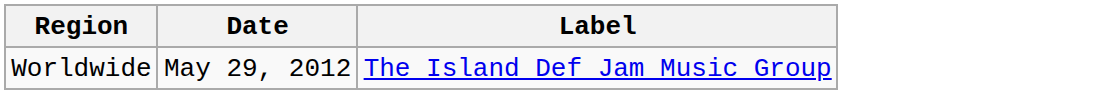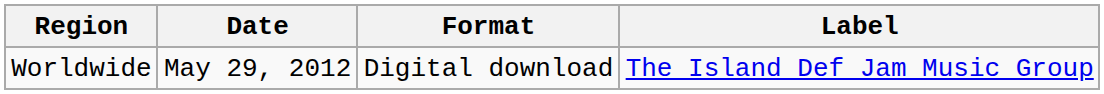 <table class=wikitable>
 <tr>
 <th>Region</th>
 <th>Date</th>
+<th>Format</th>
 <th>Label</th>
 </tr>
 <tr>
 <td>Worldwide</td>
 <td>May 29, 2012</td>
+<td>Digital download</td>
 <td><a href='#'>The Island Def Jam Music Group</a></td>
 </tr>
 </table>
